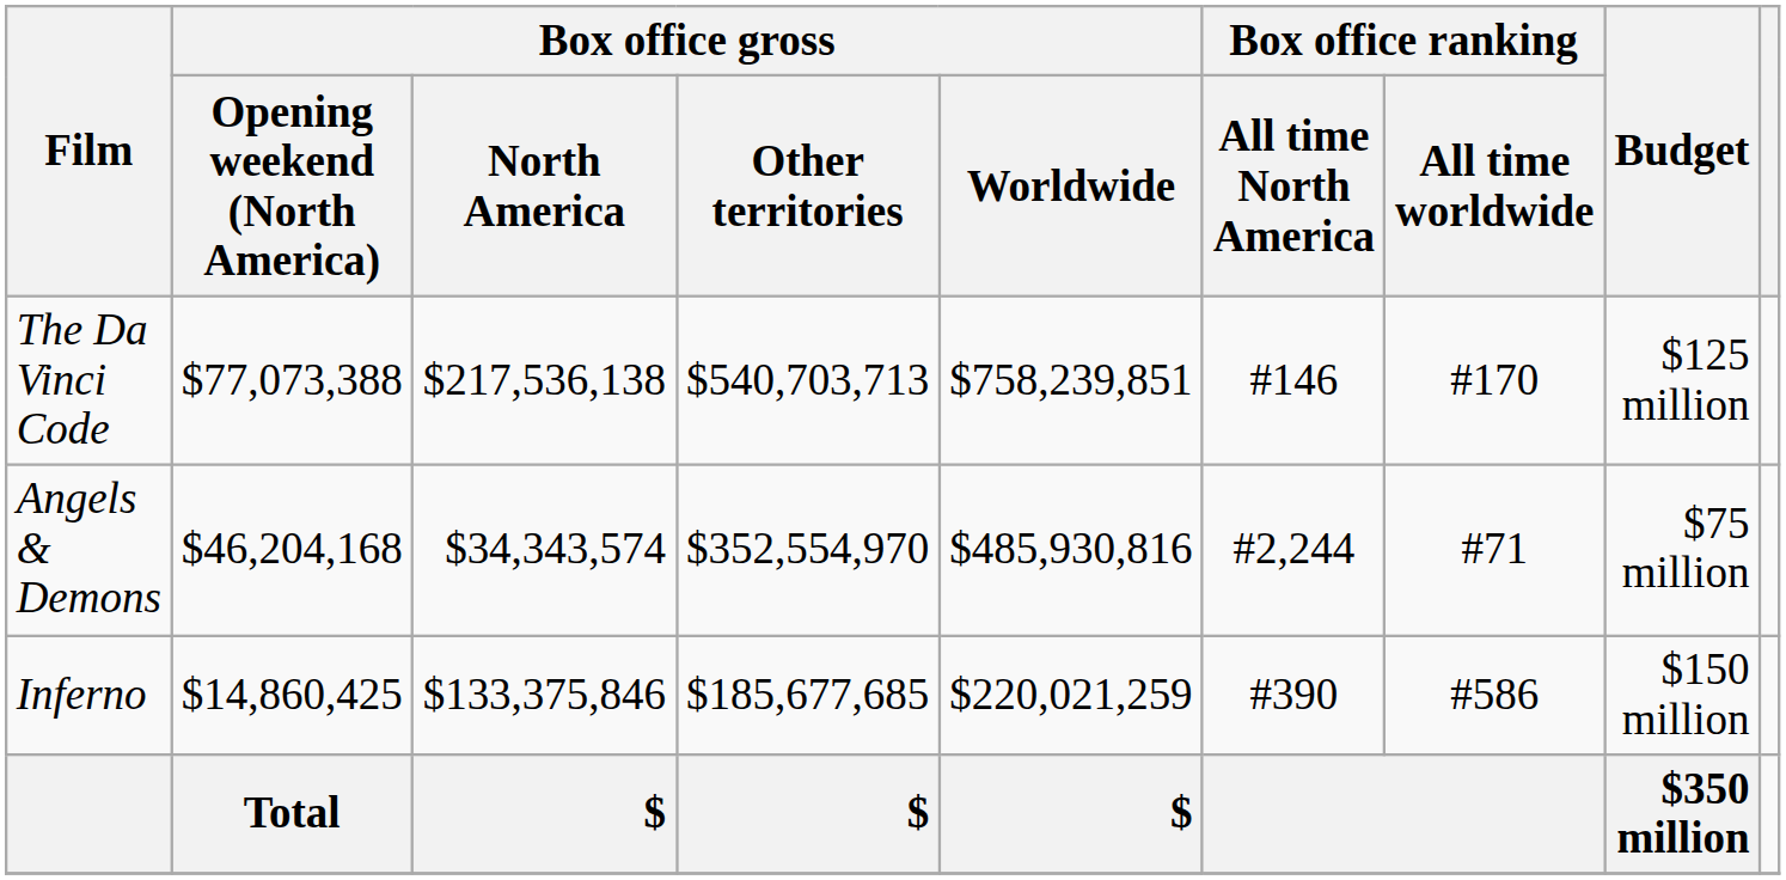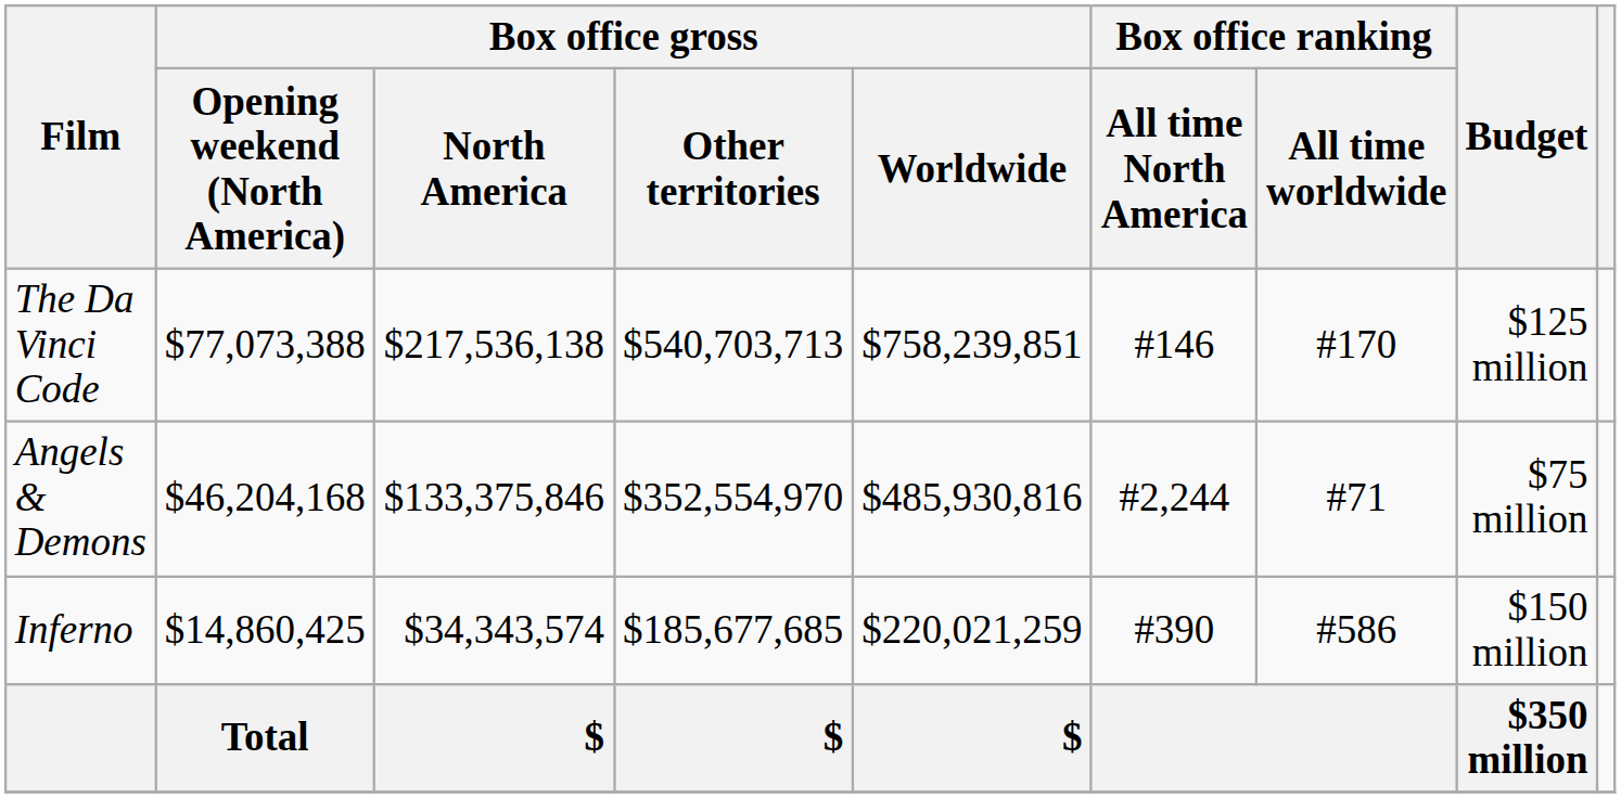 <table class="wikitable sortable" width=99% border="1" style="text-align: center;">
 <tr>
 <th rowspan="2">Film</th>
 <th colspan="4">Box office gross</th>
 <th colspan="2">Box office ranking</th>
 <th rowspan="2">Budget<br></th>
 <th rowspan="2"></th>
 </tr>
 <tr>
 <th>Opening weekend<br>(North America)</th>
 <th>North America</th>
 <th>Other territories</th>
 <th>Worldwide</th>
 <th>All time<br>North America</th>
 <th>All time<br>worldwide</th>
 </tr>
 <tr>
 <td style="text-align: left;"><em>The Da Vinci Code</em></td>
 <td style="text-align: right;">$77,073,388</td>
 <td style="text-align: right;">$217,536,138</td>
 <td style="text-align: right;">$540,703,713</td>
 <td style="text-align: right;">$758,239,851</td>
 <td>#146</td>
 <td>#170</td>
 <td style="text-align: right;">$125 million</td>
 <td></td>
 </tr>
 <tr>
 <td style="text-align: left;"><em>Angels & Demons</em></td>
 <td style="text-align: right;">$46,204,168</td>
-<td style="text-align: right;">$34,343,574</td>
+<td style="text-align: right;">$133,375,846</td>
 <td style="text-align: right;">$352,554,970</td>
 <td style="text-align: right;">$485,930,816</td>
 <td>#2,244</td>
 <td>#71</td>
 <td style="text-align: right;">$75 million</td>
 <td></td>
 </tr>
 <tr>
 <td style="text-align: left;"><em>Inferno</em></td>
 <td style="text-align: right;">$14,860,425</td>
-<td style="text-align: right;">$133,375,846</td>
+<td style="text-align: right;">$34,343,574</td>
 <td style="text-align: right;">$185,677,685</td>
 <td style="text-align: right;">$220,021,259</td>
 <td>#390</td>
 <td>#586</td>
 <td style="text-align: right;">$150 million</td>
 <td></td>
 </tr>
 <tr>
 <th></th>
 <th colspan="1">Total</th>
 <th style="text-align: right;">$</th>
 <th style="text-align: right;">$</th>
 <th style="text-align: right;">$</th>
 <th colspan="2"></th>
 <th style="text-align: right;">$350 million</th>
 <td></td>
 </tr>
 <tr>
 </tr>
 </table>
